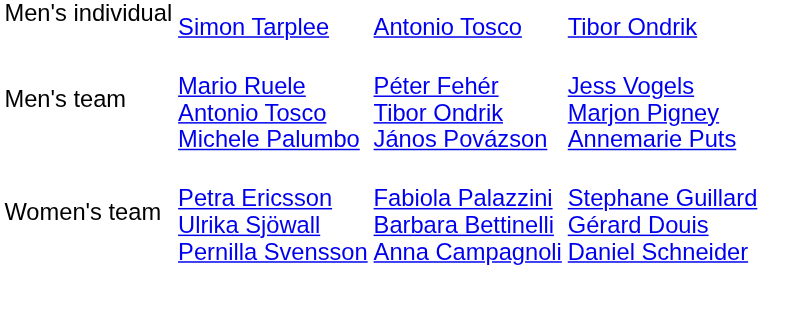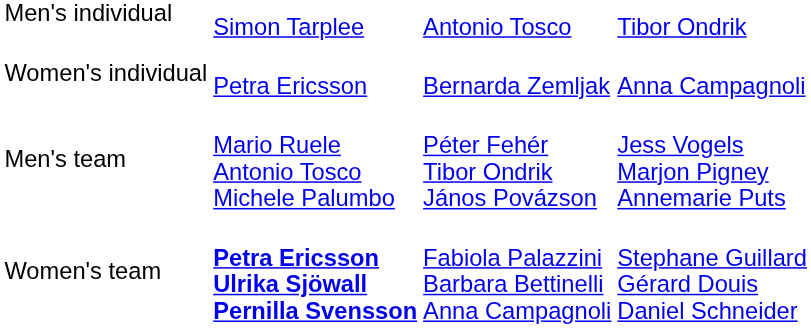 <table>
 <tr>
 <td>Men's individual</td>
 <td> <br> <a href='#'>Simon Tarplee</a></td>
 <td> <br> <a href='#'>Antonio Tosco</a></td>
 <td> <br> <a href='#'>Tibor Ondrik</a></td>
+</tr>
+<tr>
+<td>Women's individual</td>
+<td> <br> <a href='#'>Petra Ericsson</a></td>
+<td> <br> <a href='#'>Bernarda Zemljak</a></td>
+<td> <br>  <a href='#'>Anna Campagnoli</a></td>
 </tr>
 <tr>
 <td>Men's team</td>
 <td> <br> <a href='#'>Mario Ruele</a> <br> <a href='#'>Antonio Tosco</a> <br> <a href='#'>Michele Palumbo</a></td>
 <td> <br> <a href='#'>Péter Fehér</a> <br> <a href='#'>Tibor Ondrik</a> <br> <a href='#'>János Povázson</a></td>
 <td> <br> <a href='#'>Jess Vogels</a> <br> <a href='#'>Marjon Pigney</a> <br> <a href='#'>Annemarie Puts</a></td>
 </tr>
 <tr>
 <td>Women's team</td>
-<td> <br> <a href='#'>Petra Ericsson</a> <br> <a href='#'>Ulrika Sjöwall</a> <br> <a href='#'>Pernilla Svensson</a></td>
+<td><strong> <br> <a href='#'>Petra Ericsson</a> <br> <a href='#'>Ulrika Sjöwall</a> <br> <a href='#'>Pernilla Svensson</a></strong></td>
 <td> <br> <a href='#'>Fabiola Palazzini</a> <br> <a href='#'>Barbara Bettinelli</a> <br> <a href='#'>Anna Campagnoli</a></td>
 <td> <br> <a href='#'>Stephane Guillard</a> <br> <a href='#'>Gérard Douis</a> <br> <a href='#'>Daniel Schneider</a></td>
 </tr>
 </table>
